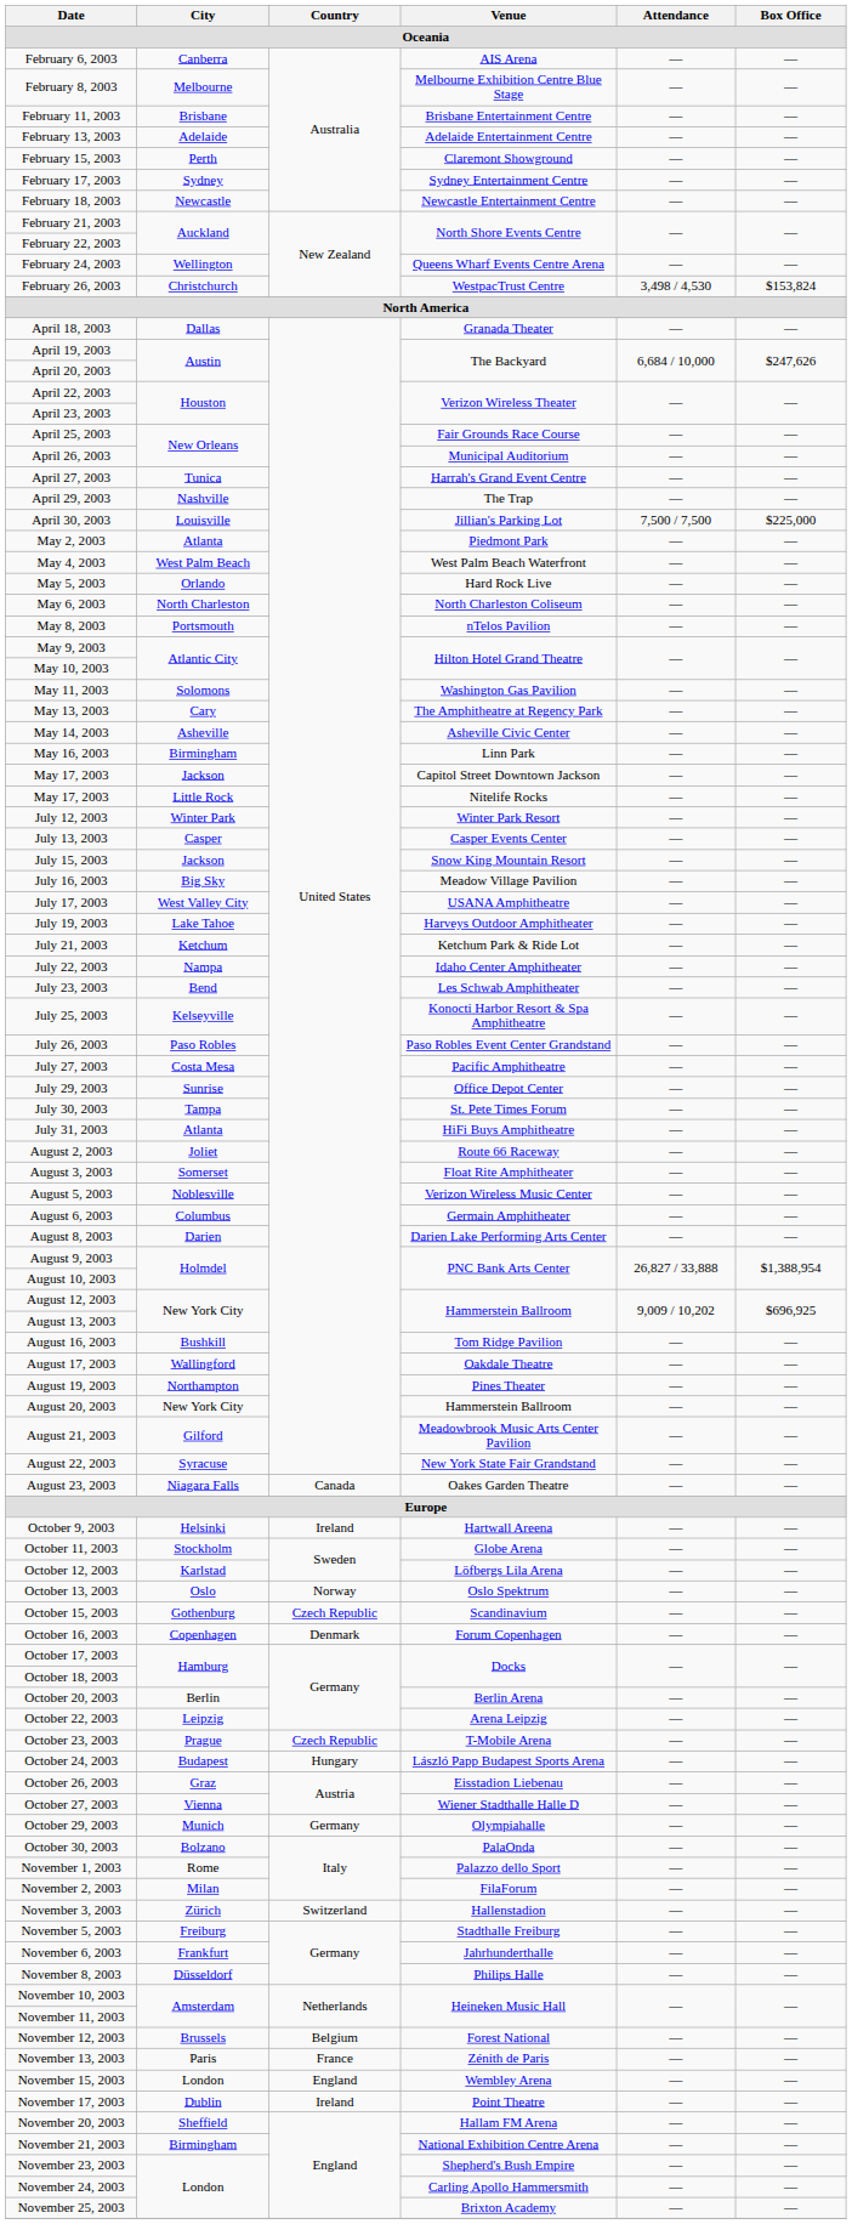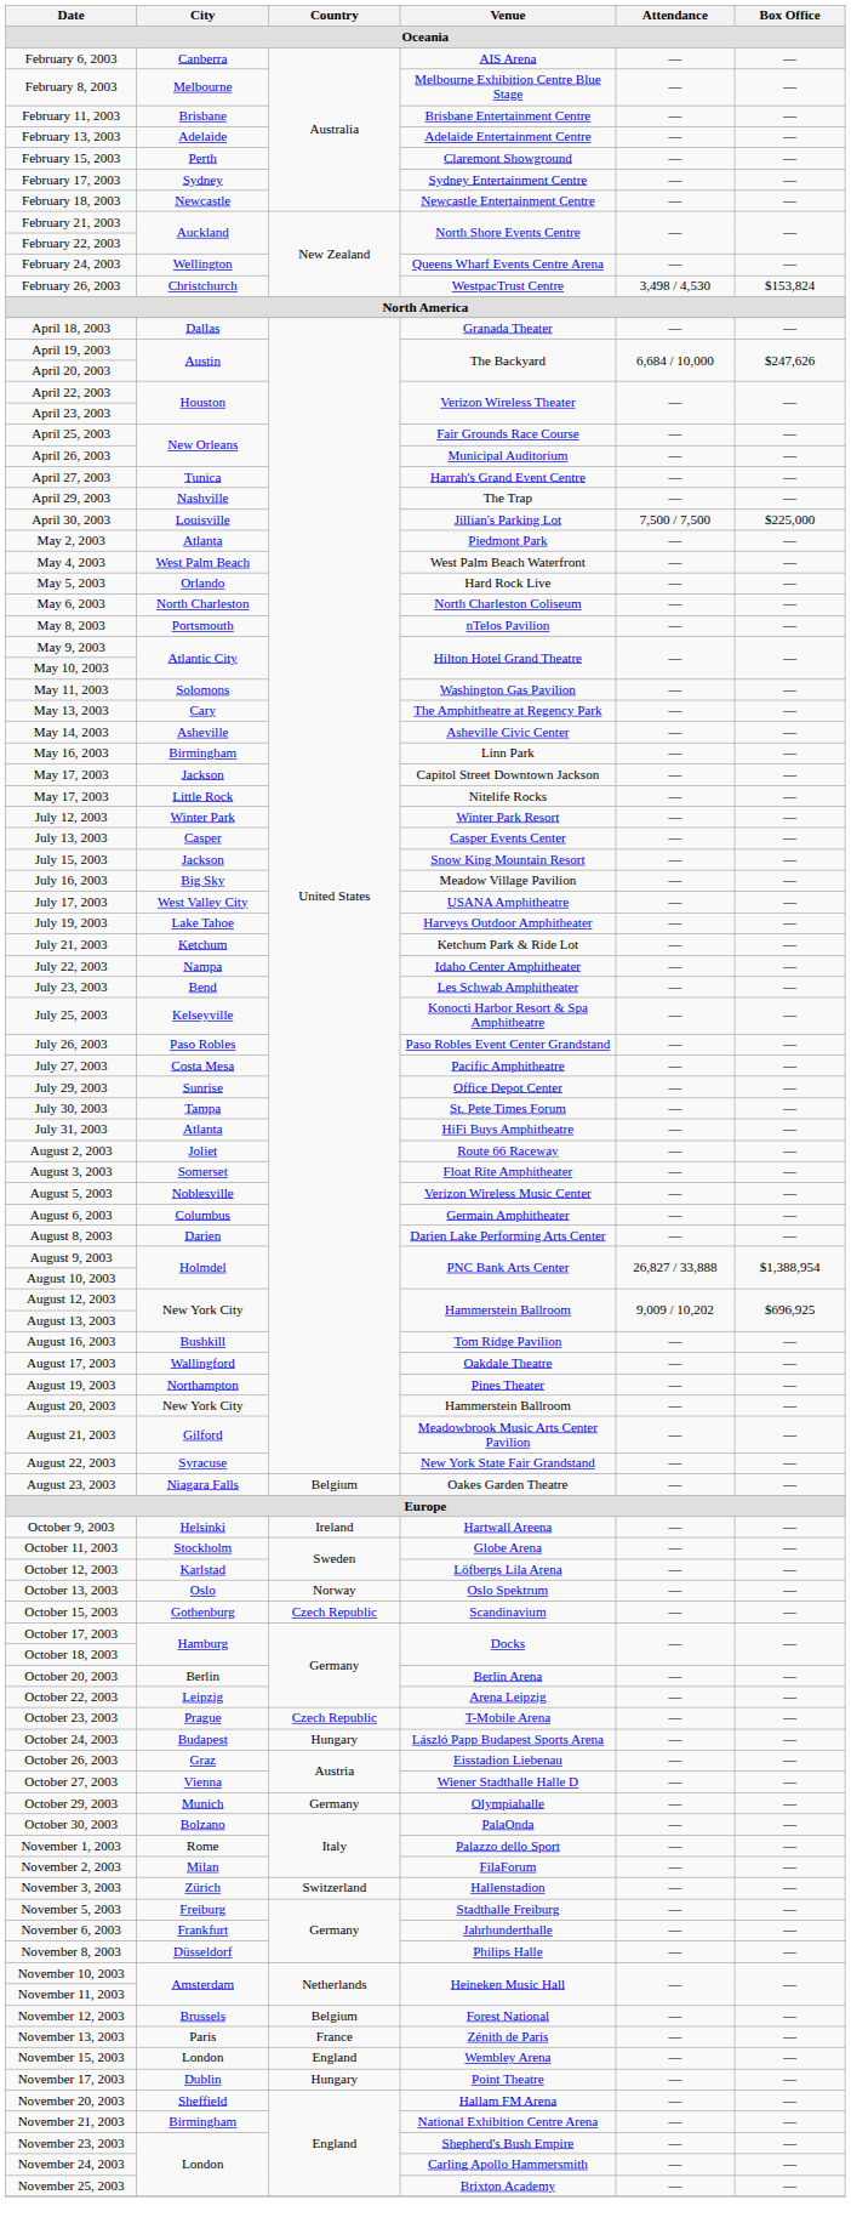 <table class="wikitable" style="text-align:center;">
 <tr>
 <th width="150">Date</th>
 <th width="150">City</th>
 <th width="150">Country</th>
 <th width="250">Venue</th>
 <th width="135">Attendance</th>
 <th width="125">Box Office</th>
 </tr>
 <tr>
 <th colspan="6" style="background:#DFDFDF;">Oceania</th>
 </tr>
 <tr>
 <td>February 6, 2003</td>
 <td><a href='#'>Canberra</a></td>
 <td rowspan="7">Australia</td>
 <td><a href='#'>AIS Arena</a></td>
 <td>—</td>
 <td>—</td>
 </tr>
 <tr>
 <td>February 8, 2003</td>
 <td><a href='#'>Melbourne</a></td>
 <td><a href='#'>Melbourne Exhibition Centre Blue Stage</a></td>
 <td>—</td>
 <td>—</td>
 </tr>
 <tr>
 <td>February 11, 2003</td>
 <td><a href='#'>Brisbane</a></td>
 <td><a href='#'>Brisbane Entertainment Centre</a></td>
 <td>—</td>
 <td>—</td>
 </tr>
 <tr>
 <td>February 13, 2003</td>
 <td><a href='#'>Adelaide</a></td>
 <td><a href='#'>Adelaide Entertainment Centre</a></td>
 <td>—</td>
 <td>—</td>
 </tr>
 <tr>
 <td>February 15, 2003</td>
 <td><a href='#'>Perth</a></td>
 <td><a href='#'>Claremont Showground</a></td>
 <td>—</td>
 <td>—</td>
 </tr>
 <tr>
 <td>February 17, 2003</td>
 <td><a href='#'>Sydney</a></td>
 <td><a href='#'>Sydney Entertainment Centre</a></td>
 <td>—</td>
 <td>—</td>
 </tr>
 <tr>
 <td>February 18, 2003</td>
 <td><a href='#'>Newcastle</a></td>
 <td><a href='#'>Newcastle Entertainment Centre</a></td>
 <td>—</td>
 <td>—</td>
 </tr>
 <tr>
 <td>February 21, 2003</td>
 <td rowspan="2"><a href='#'>Auckland</a></td>
 <td rowspan="4">New Zealand</td>
 <td rowspan="2"><a href='#'>North Shore Events Centre</a></td>
 <td rowspan="2">—</td>
 <td rowspan="2">—</td>
 </tr>
 <tr>
 <td>February 22, 2003</td>
 </tr>
 <tr>
 <td>February 24, 2003</td>
 <td><a href='#'>Wellington</a></td>
 <td><a href='#'>Queens Wharf Events Centre Arena</a></td>
 <td>—</td>
 <td>—</td>
 </tr>
 <tr>
 <td>February 26, 2003</td>
 <td><a href='#'>Christchurch</a></td>
 <td><a href='#'>WestpacTrust Centre</a></td>
 <td>3,498 / 4,530</td>
 <td>$153,824</td>
 </tr>
 <tr>
 <th colspan="6" style="background:#DFDFDF;">North America</th>
 </tr>
 <tr>
 <td>April 18, 2003</td>
 <td><a href='#'>Dallas</a></td>
 <td rowspan="53">United States</td>
 <td><a href='#'>Granada Theater</a></td>
 <td>—</td>
 <td>—</td>
 </tr>
 <tr>
 <td>April 19, 2003</td>
 <td rowspan="2"><a href='#'>Austin</a></td>
 <td rowspan="2">The Backyard</td>
 <td rowspan="2">6,684 / 10,000</td>
 <td rowspan="2">$247,626</td>
 </tr>
 <tr>
 <td>April 20, 2003</td>
 </tr>
 <tr>
 <td>April 22, 2003</td>
 <td rowspan="2"><a href='#'>Houston</a></td>
 <td rowspan="2"><a href='#'>Verizon Wireless Theater</a></td>
 <td rowspan="2">—</td>
 <td rowspan="2">—</td>
 </tr>
 <tr>
 <td>April 23, 2003</td>
 </tr>
 <tr>
 <td>April 25, 2003</td>
 <td rowspan="2"><a href='#'>New Orleans</a></td>
 <td><a href='#'>Fair Grounds Race Course</a></td>
 <td>—</td>
 <td>—</td>
 </tr>
 <tr>
 <td>April 26, 2003</td>
 <td><a href='#'>Municipal Auditorium</a></td>
 <td>—</td>
 <td>—</td>
 </tr>
 <tr>
 <td>April 27, 2003</td>
 <td><a href='#'>Tunica</a></td>
 <td><a href='#'>Harrah's Grand Event Centre</a></td>
 <td>—</td>
 <td>—</td>
 </tr>
 <tr>
 <td>April 29, 2003</td>
 <td><a href='#'>Nashville</a></td>
 <td>The Trap</td>
 <td>—</td>
 <td>—</td>
 </tr>
 <tr>
 <td>April 30, 2003</td>
 <td><a href='#'>Louisville</a></td>
 <td><a href='#'>Jillian's Parking Lot</a></td>
 <td>7,500 / 7,500</td>
 <td>$225,000</td>
 </tr>
 <tr>
 <td>May 2, 2003</td>
 <td><a href='#'>Atlanta</a></td>
 <td><a href='#'>Piedmont Park</a></td>
 <td>—</td>
 <td>—</td>
 </tr>
 <tr>
 <td>May 4, 2003</td>
 <td><a href='#'>West Palm Beach</a></td>
 <td>West Palm Beach Waterfront</td>
 <td>—</td>
 <td>—</td>
 </tr>
 <tr>
 <td>May 5, 2003</td>
 <td><a href='#'>Orlando</a></td>
 <td>Hard Rock Live</td>
 <td>—</td>
 <td>—</td>
 </tr>
 <tr>
 <td>May 6, 2003</td>
 <td><a href='#'>North Charleston</a></td>
 <td><a href='#'>North Charleston Coliseum</a></td>
 <td>—</td>
 <td>—</td>
 </tr>
 <tr>
 <td>May 8, 2003</td>
 <td><a href='#'>Portsmouth</a></td>
 <td><a href='#'>nTelos Pavilion</a></td>
 <td>—</td>
 <td>—</td>
 </tr>
 <tr>
 <td>May 9, 2003</td>
 <td rowspan="2"><a href='#'>Atlantic City</a></td>
 <td rowspan="2"><a href='#'>Hilton Hotel Grand Theatre</a></td>
 <td rowspan="2">—</td>
 <td rowspan="2">—</td>
 </tr>
 <tr>
 <td>May 10, 2003</td>
 </tr>
 <tr>
 <td>May 11, 2003</td>
 <td><a href='#'>Solomons</a></td>
 <td><a href='#'>Washington Gas Pavilion</a></td>
 <td>—</td>
 <td>—</td>
 </tr>
 <tr>
 <td>May 13, 2003</td>
 <td><a href='#'>Cary</a></td>
 <td><a href='#'>The Amphitheatre at Regency Park</a></td>
 <td>—</td>
 <td>—</td>
 </tr>
 <tr>
 <td>May 14, 2003</td>
 <td><a href='#'>Asheville</a></td>
 <td><a href='#'>Asheville Civic Center</a></td>
 <td>—</td>
 <td>—</td>
 </tr>
 <tr>
 <td>May 16, 2003</td>
 <td><a href='#'>Birmingham</a></td>
 <td>Linn Park</td>
 <td>—</td>
 <td>—</td>
 </tr>
 <tr>
 <td>May 17, 2003</td>
 <td><a href='#'>Jackson</a></td>
 <td>Capitol Street Downtown Jackson</td>
 <td>—</td>
 <td>—</td>
 </tr>
 <tr>
 <td>May 17, 2003</td>
 <td><a href='#'>Little Rock</a></td>
 <td>Nitelife Rocks</td>
 <td>—</td>
 <td>—</td>
 </tr>
 <tr>
 <td>July 12, 2003</td>
 <td><a href='#'>Winter Park</a></td>
 <td><a href='#'>Winter Park Resort</a></td>
 <td>—</td>
 <td>—</td>
 </tr>
 <tr>
 <td>July 13, 2003</td>
 <td><a href='#'>Casper</a></td>
 <td><a href='#'>Casper Events Center</a></td>
 <td>—</td>
 <td>—</td>
 </tr>
 <tr>
 <td>July 15, 2003</td>
 <td><a href='#'>Jackson</a></td>
 <td><a href='#'>Snow King Mountain Resort</a></td>
 <td>—</td>
 <td>—</td>
 </tr>
 <tr>
 <td>July 16, 2003</td>
 <td><a href='#'>Big Sky</a></td>
 <td>Meadow Village Pavilion</td>
 <td>—</td>
 <td>—</td>
 </tr>
 <tr>
 <td>July 17, 2003</td>
 <td><a href='#'>West Valley City</a></td>
 <td><a href='#'>USANA Amphitheatre</a></td>
 <td>—</td>
 <td>—</td>
 </tr>
 <tr>
 <td>July 19, 2003</td>
 <td><a href='#'>Lake Tahoe</a></td>
 <td><a href='#'>Harveys Outdoor Amphitheater</a></td>
 <td>—</td>
 <td>—</td>
 </tr>
 <tr>
 <td>July 21, 2003</td>
 <td><a href='#'>Ketchum</a></td>
 <td>Ketchum Park & Ride Lot</td>
 <td>—</td>
 <td>—</td>
 </tr>
 <tr>
 <td>July 22, 2003</td>
 <td><a href='#'>Nampa</a></td>
 <td><a href='#'>Idaho Center Amphitheater</a></td>
 <td>—</td>
 <td>—</td>
 </tr>
 <tr>
 <td>July 23, 2003</td>
 <td><a href='#'>Bend</a></td>
 <td><a href='#'>Les Schwab Amphitheater</a></td>
 <td>—</td>
 <td>—</td>
 </tr>
 <tr>
 <td>July 25, 2003</td>
 <td><a href='#'>Kelseyville</a></td>
 <td><a href='#'>Konocti Harbor Resort & Spa Amphitheatre</a></td>
 <td>—</td>
 <td>—</td>
 </tr>
 <tr>
 <td>July 26, 2003</td>
 <td><a href='#'>Paso Robles</a></td>
 <td><a href='#'>Paso Robles Event Center Grandstand</a></td>
 <td>—</td>
 <td>—</td>
 </tr>
 <tr>
 <td>July 27, 2003</td>
 <td><a href='#'>Costa Mesa</a></td>
 <td><a href='#'>Pacific Amphitheatre</a></td>
 <td>—</td>
 <td>—</td>
 </tr>
 <tr>
 <td>July 29, 2003</td>
 <td><a href='#'>Sunrise</a></td>
 <td><a href='#'>Office Depot Center</a></td>
 <td>—</td>
 <td>—</td>
 </tr>
 <tr>
 <td>July 30, 2003</td>
 <td><a href='#'>Tampa</a></td>
 <td><a href='#'>St. Pete Times Forum</a></td>
 <td>—</td>
 <td>—</td>
 </tr>
 <tr>
 <td>July 31, 2003</td>
 <td><a href='#'>Atlanta</a></td>
 <td><a href='#'>HiFi Buys Amphitheatre</a></td>
 <td>—</td>
 <td>—</td>
 </tr>
 <tr>
 <td>August 2, 2003</td>
 <td><a href='#'>Joliet</a></td>
 <td><a href='#'>Route 66 Raceway</a></td>
 <td>—</td>
 <td>—</td>
 </tr>
 <tr>
 <td>August 3, 2003</td>
 <td><a href='#'>Somerset</a></td>
 <td><a href='#'>Float Rite Amphitheater</a></td>
 <td>—</td>
 <td>—</td>
 </tr>
 <tr>
 <td>August 5, 2003</td>
 <td><a href='#'>Noblesville</a></td>
 <td><a href='#'>Verizon Wireless Music Center</a></td>
 <td>—</td>
 <td>—</td>
 </tr>
 <tr>
 <td>August 6, 2003</td>
 <td><a href='#'>Columbus</a></td>
 <td><a href='#'>Germain Amphitheater</a></td>
 <td>—</td>
 <td>—</td>
 </tr>
 <tr>
 <td>August 8, 2003</td>
 <td><a href='#'>Darien</a></td>
 <td><a href='#'>Darien Lake Performing Arts Center</a></td>
 <td>—</td>
 <td>—</td>
 </tr>
 <tr>
 <td>August 9, 2003</td>
 <td rowspan="2"><a href='#'>Holmdel</a></td>
 <td rowspan="2"><a href='#'>PNC Bank Arts Center</a></td>
 <td rowspan="2">26,827 / 33,888</td>
 <td rowspan="2">$1,388,954</td>
 </tr>
 <tr>
 <td>August 10, 2003</td>
 </tr>
 <tr>
 <td>August 12, 2003</td>
 <td rowspan="2">New York City</td>
 <td rowspan="2"><a href='#'>Hammerstein Ballroom</a></td>
 <td rowspan="2">9,009 / 10,202</td>
 <td rowspan="2">$696,925</td>
 </tr>
 <tr>
 <td>August 13, 2003</td>
 </tr>
 <tr>
 <td>August 16, 2003</td>
 <td><a href='#'>Bushkill</a></td>
 <td><a href='#'>Tom Ridge Pavilion</a></td>
 <td>—</td>
 <td>—</td>
 </tr>
 <tr>
 <td>August 17, 2003</td>
 <td><a href='#'>Wallingford</a></td>
 <td><a href='#'>Oakdale Theatre</a></td>
 <td>—</td>
 <td>—</td>
 </tr>
 <tr>
 <td>August 19, 2003</td>
 <td><a href='#'>Northampton</a></td>
 <td><a href='#'>Pines Theater</a></td>
 <td>—</td>
 <td>—</td>
 </tr>
 <tr>
 <td>August 20, 2003</td>
 <td>New York City</td>
 <td>Hammerstein Ballroom</td>
 <td>—</td>
 <td>—</td>
 </tr>
 <tr>
 <td>August 21, 2003</td>
 <td><a href='#'>Gilford</a></td>
 <td><a href='#'>Meadowbrook Music Arts Center Pavilion</a></td>
 <td>—</td>
 <td>—</td>
 </tr>
 <tr>
 <td>August 22, 2003</td>
 <td><a href='#'>Syracuse</a></td>
 <td><a href='#'>New York State Fair Grandstand</a></td>
 <td>—</td>
 <td>—</td>
 </tr>
 <tr>
 <td>August 23, 2003</td>
 <td><a href='#'>Niagara Falls</a></td>
-<td>Canada</td>
+<td>Belgium</td>
 <td>Oakes Garden Theatre</td>
 <td>—</td>
 <td>—</td>
 </tr>
 <tr>
 <th colspan="6" style="background:#DFDFDF;">Europe</th>
 </tr>
 <tr>
 <td>October 9, 2003</td>
 <td><a href='#'>Helsinki</a></td>
 <td>Ireland</td>
 <td><a href='#'>Hartwall Areena</a></td>
 <td>—</td>
 <td>—</td>
 </tr>
 <tr>
 <td>October 11, 2003</td>
 <td><a href='#'>Stockholm</a></td>
 <td rowspan="2">Sweden</td>
 <td><a href='#'>Globe Arena</a></td>
 <td>—</td>
 <td>—</td>
 </tr>
 <tr>
 <td>October 12, 2003</td>
 <td><a href='#'>Karlstad</a></td>
 <td><a href='#'>Löfbergs Lila Arena</a></td>
 <td>—</td>
 <td>—</td>
 </tr>
 <tr>
 <td>October 13, 2003</td>
 <td><a href='#'>Oslo</a></td>
 <td>Norway</td>
 <td><a href='#'>Oslo Spektrum</a></td>
 <td>—</td>
 <td>—</td>
 </tr>
 <tr>
 <td>October 15, 2003</td>
 <td><a href='#'>Gothenburg</a></td>
 <td><a href='#'>Czech Republic</a></td>
 <td><a href='#'>Scandinavium</a></td>
-<td>—</td>
-<td>—</td>
-</tr>
-<tr>
-<td>October 16, 2003</td>
-<td><a href='#'>Copenhagen</a></td>
-<td>Denmark</td>
-<td><a href='#'>Forum Copenhagen</a></td>
 <td>—</td>
 <td>—</td>
 </tr>
 <tr>
 <td>October 17, 2003</td>
 <td rowspan="2"><a href='#'>Hamburg</a></td>
 <td rowspan="4">Germany</td>
 <td rowspan="2"><a href='#'>Docks</a></td>
 <td rowspan="2">—</td>
 <td rowspan="2">—</td>
 </tr>
 <tr>
 <td>October 18, 2003</td>
 </tr>
 <tr>
 <td>October 20, 2003</td>
 <td>Berlin</td>
 <td><a href='#'>Berlin Arena</a></td>
 <td>—</td>
 <td>—</td>
 </tr>
 <tr>
 <td>October 22, 2003</td>
 <td><a href='#'>Leipzig</a></td>
 <td><a href='#'>Arena Leipzig</a></td>
 <td>—</td>
 <td>—</td>
 </tr>
 <tr>
 <td>October 23, 2003</td>
 <td><a href='#'>Prague</a></td>
 <td><a href='#'>Czech Republic</a></td>
 <td><a href='#'>T-Mobile Arena</a></td>
 <td>—</td>
 <td>—</td>
 </tr>
 <tr>
 <td>October 24, 2003</td>
 <td><a href='#'>Budapest</a></td>
 <td>Hungary</td>
 <td><a href='#'>László Papp Budapest Sports Arena</a></td>
 <td>—</td>
 <td>—</td>
 </tr>
 <tr>
 <td>October 26, 2003</td>
 <td><a href='#'>Graz</a></td>
 <td rowspan="2">Austria</td>
 <td><a href='#'>Eisstadion Liebenau</a></td>
 <td>—</td>
 <td>—</td>
 </tr>
 <tr>
 <td>October 27, 2003</td>
 <td><a href='#'>Vienna</a></td>
 <td><a href='#'>Wiener Stadthalle Halle D</a></td>
 <td>—</td>
 <td>—</td>
 </tr>
 <tr>
 <td>October 29, 2003</td>
 <td><a href='#'>Munich</a></td>
 <td>Germany</td>
 <td><a href='#'>Olympiahalle</a></td>
 <td>—</td>
 <td>—</td>
 </tr>
 <tr>
 <td>October 30, 2003</td>
 <td><a href='#'>Bolzano</a></td>
 <td rowspan="3">Italy</td>
 <td><a href='#'>PalaOnda</a></td>
 <td>—</td>
 <td>—</td>
 </tr>
 <tr>
 <td>November 1, 2003</td>
 <td>Rome</td>
 <td><a href='#'>Palazzo dello Sport</a></td>
 <td>—</td>
 <td>—</td>
 </tr>
 <tr>
 <td>November 2, 2003</td>
 <td><a href='#'>Milan</a></td>
 <td><a href='#'>FilaForum</a></td>
 <td>—</td>
 <td>—</td>
 </tr>
 <tr>
 <td>November 3, 2003</td>
 <td><a href='#'>Zürich</a></td>
 <td>Switzerland</td>
 <td><a href='#'>Hallenstadion</a></td>
 <td>—</td>
 <td>—</td>
 </tr>
 <tr>
 <td>November 5, 2003</td>
 <td><a href='#'>Freiburg</a></td>
 <td rowspan="3">Germany</td>
 <td><a href='#'>Stadthalle Freiburg</a></td>
 <td>—</td>
 <td>—</td>
 </tr>
 <tr>
 <td>November 6, 2003</td>
 <td><a href='#'>Frankfurt</a></td>
 <td><a href='#'>Jahrhunderthalle</a></td>
 <td>—</td>
 <td>—</td>
 </tr>
 <tr>
 <td>November 8, 2003</td>
 <td><a href='#'>Düsseldorf</a></td>
 <td><a href='#'>Philips Halle</a></td>
 <td>—</td>
 <td>—</td>
 </tr>
 <tr>
 <td>November 10, 2003</td>
 <td rowspan="2"><a href='#'>Amsterdam</a></td>
 <td rowspan="2">Netherlands</td>
 <td rowspan="2"><a href='#'>Heineken Music Hall</a></td>
 <td rowspan="2">—</td>
 <td rowspan="2">—</td>
 </tr>
 <tr>
 <td>November 11, 2003</td>
 </tr>
 <tr>
 <td>November 12, 2003</td>
 <td><a href='#'>Brussels</a></td>
 <td>Belgium</td>
 <td><a href='#'>Forest National</a></td>
 <td>—</td>
 <td>—</td>
 </tr>
 <tr>
 <td>November 13, 2003</td>
 <td>Paris</td>
 <td>France</td>
 <td><a href='#'>Zénith de Paris</a></td>
 <td>—</td>
 <td>—</td>
 </tr>
 <tr>
 <td>November 15, 2003</td>
 <td>London</td>
 <td>England</td>
 <td><a href='#'>Wembley Arena</a></td>
 <td>—</td>
 <td>—</td>
 </tr>
 <tr>
 <td>November 17, 2003</td>
 <td><a href='#'>Dublin</a></td>
-<td>Ireland</td>
+<td>Hungary</td>
 <td><a href='#'>Point Theatre</a></td>
 <td>—</td>
 <td>—</td>
 </tr>
 <tr>
 <td>November 20, 2003</td>
 <td><a href='#'>Sheffield</a></td>
 <td rowspan="5">England</td>
 <td><a href='#'>Hallam FM Arena</a></td>
 <td>—</td>
 <td>—</td>
 </tr>
 <tr>
 <td>November 21, 2003</td>
 <td><a href='#'>Birmingham</a></td>
 <td><a href='#'>National Exhibition Centre Arena</a></td>
 <td>—</td>
 <td>—</td>
 </tr>
 <tr>
 <td>November 23, 2003</td>
 <td rowspan="3">London</td>
 <td><a href='#'>Shepherd's Bush Empire</a></td>
 <td>—</td>
 <td>—</td>
 </tr>
 <tr>
 <td>November 24, 2003</td>
 <td><a href='#'>Carling Apollo Hammersmith</a></td>
 <td>—</td>
 <td>—</td>
 </tr>
 <tr>
 <td>November 25, 2003</td>
 <td><a href='#'>Brixton Academy</a></td>
 <td>—</td>
 <td>—</td>
 </tr>
 <tr>
 </tr>
 </table>
